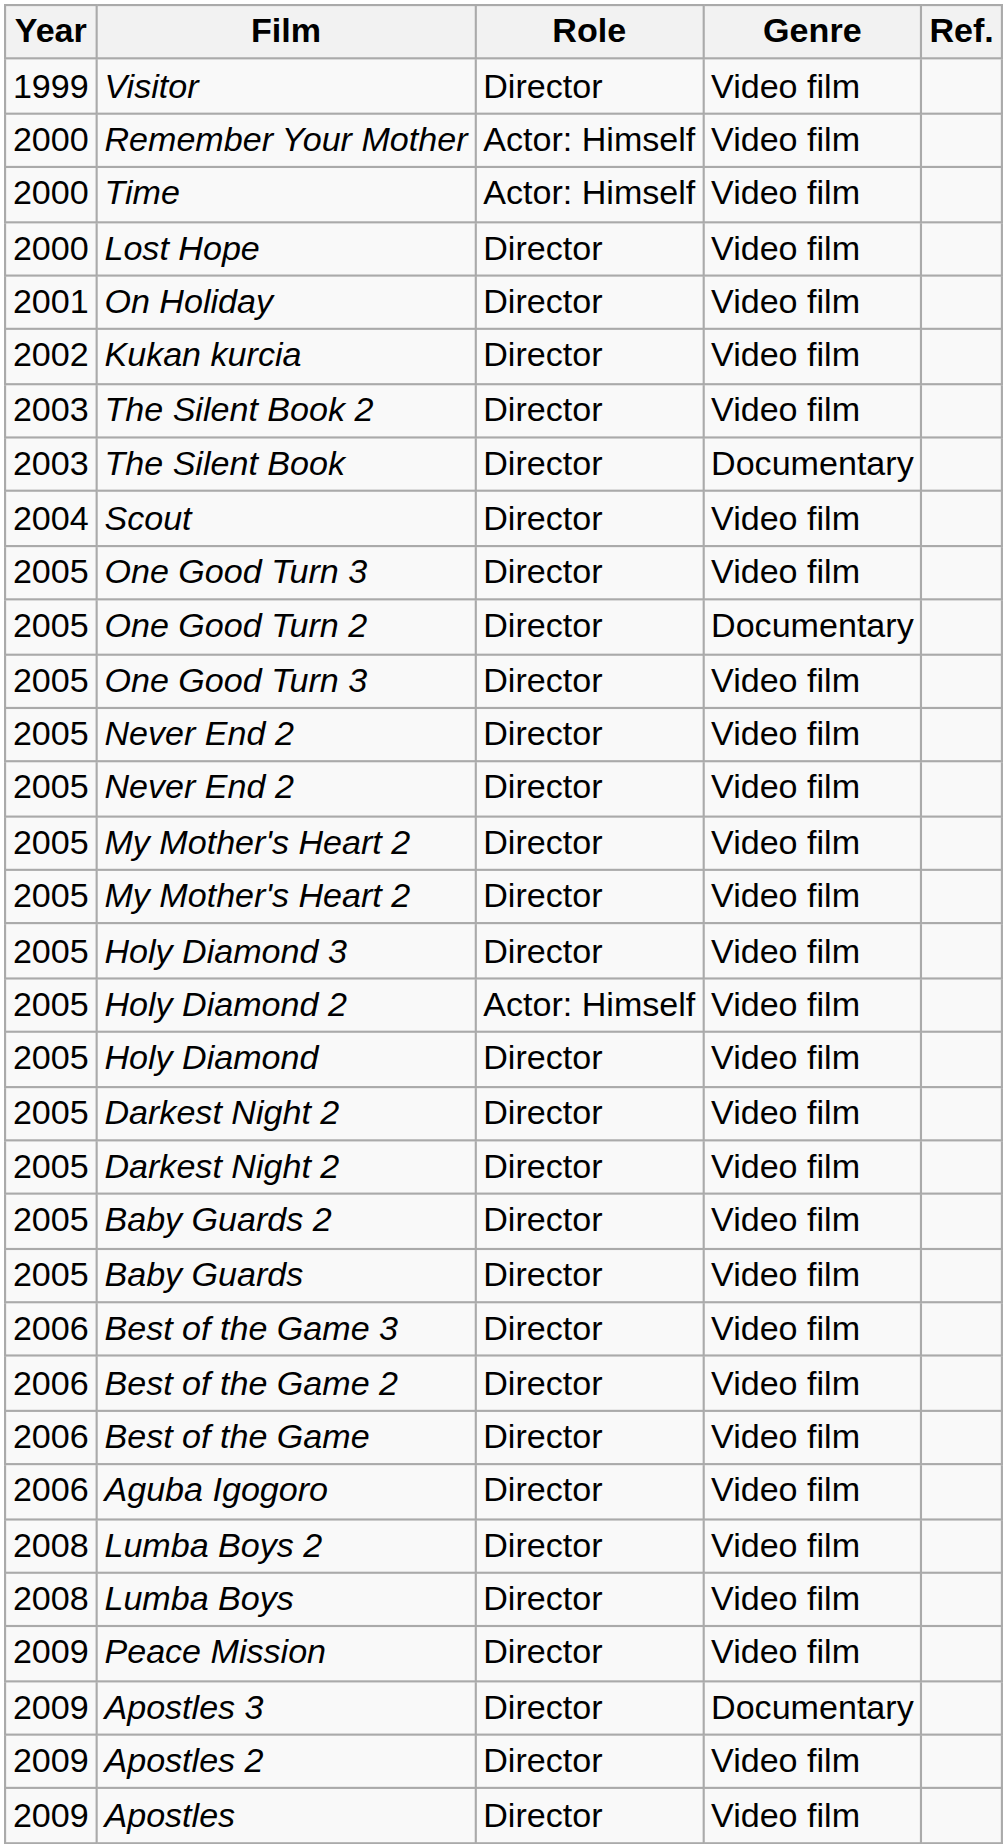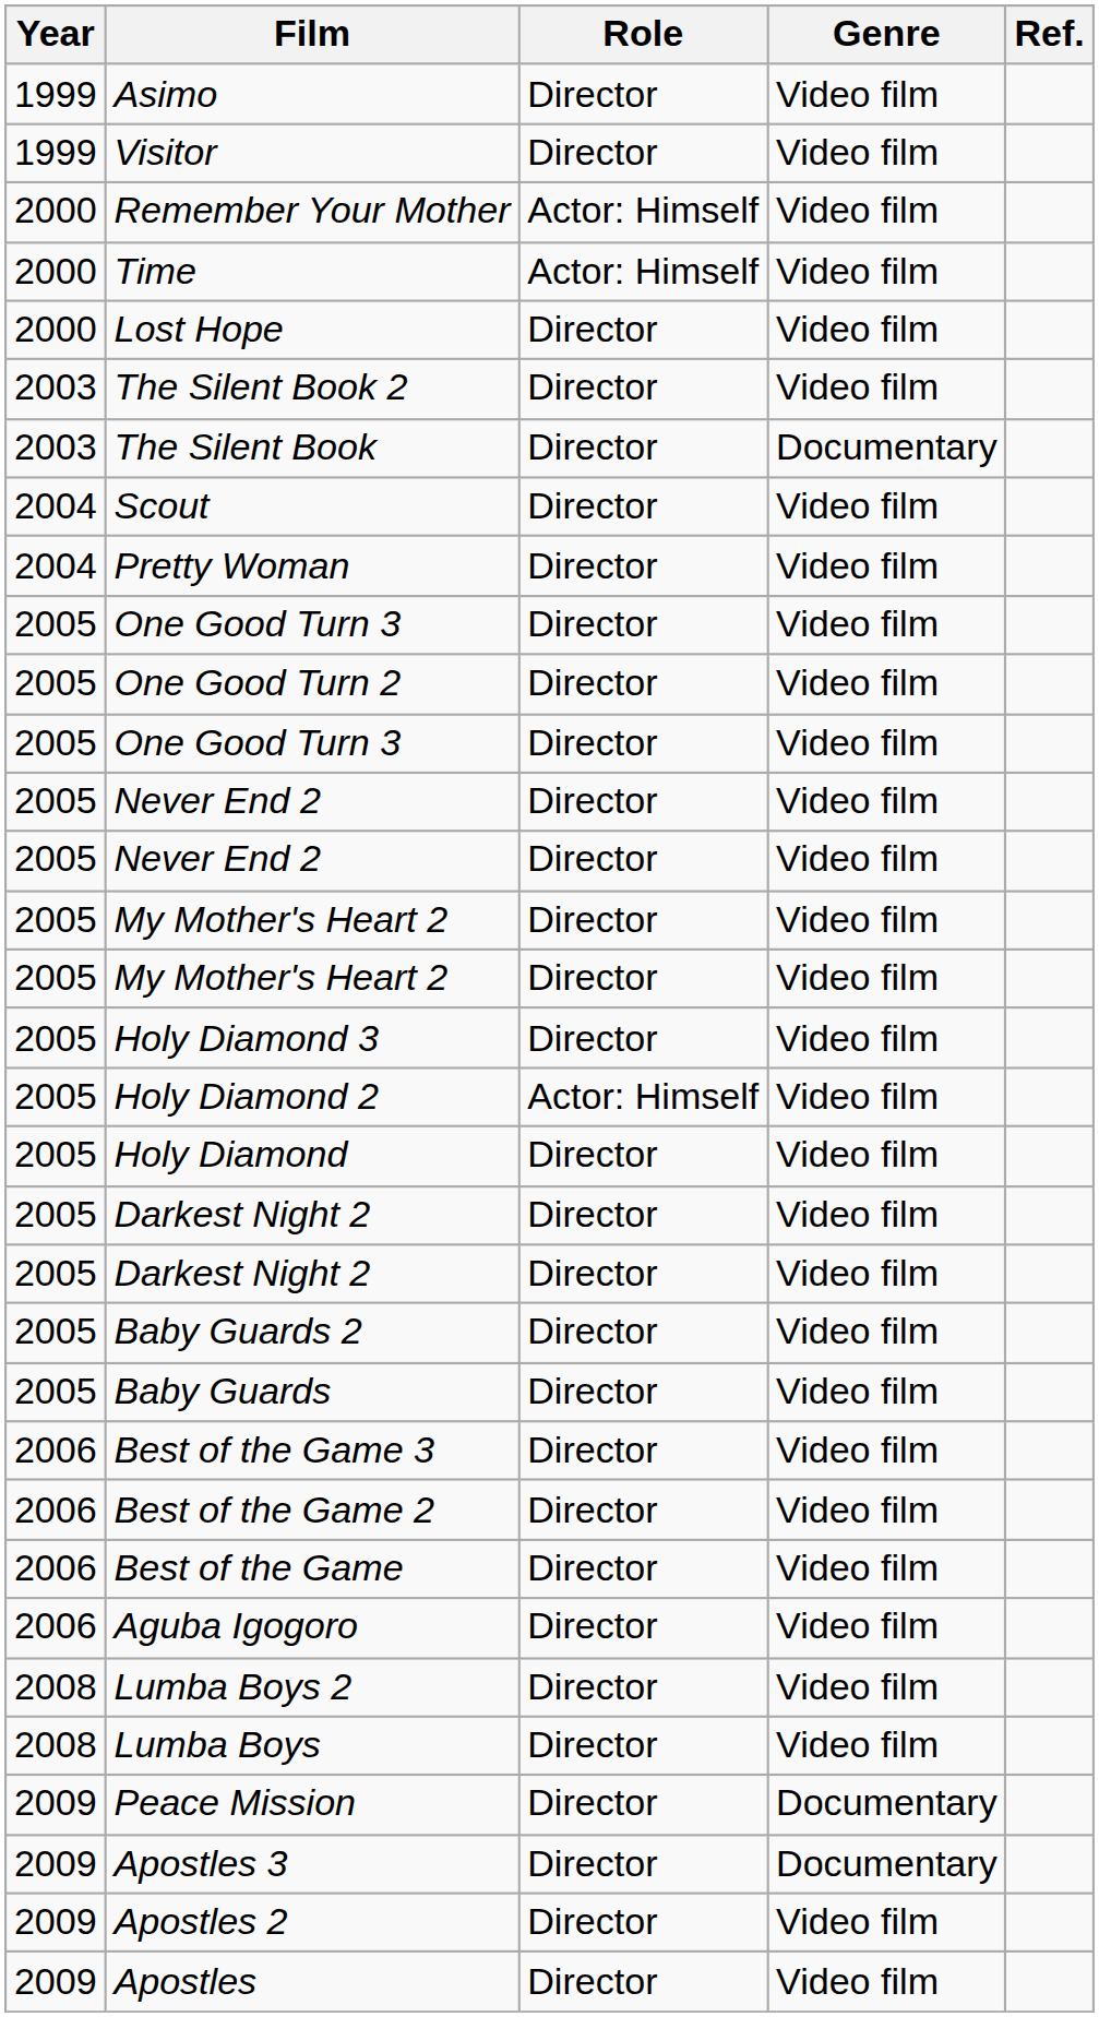 <table class="wikitable">
 <tr>
 <th>Year</th>
 <th>Film</th>
 <th>Role</th>
 <th>Genre</th>
 <th>Ref.</th>
+</tr>
+<tr>
+<td>1999</td>
+<td><em>Asimo</em></td>
+<td>Director</td>
+<td>Video film</td>
+<td></td>
 </tr>
 <tr>
 <td>1999</td>
 <td><em>Visitor</em></td>
 <td>Director</td>
 <td>Video film</td>
 <td></td>
 </tr>
 <tr>
 <td>2000</td>
 <td><em>Remember Your Mother</em></td>
 <td>Actor: Himself</td>
 <td>Video film</td>
 <td></td>
 </tr>
 <tr>
 <td>2000</td>
 <td><em>Time</em></td>
 <td>Actor: Himself</td>
 <td>Video film</td>
 <td></td>
 </tr>
 <tr>
 <td>2000</td>
 <td><em>Lost Hope</em></td>
 <td>Director</td>
 <td>Video film</td>
 <td></td>
 </tr>
 <tr>
-<td>2001</td>
-<td><em>On Holiday</em></td>
-<td>Director</td>
-<td>Video film</td>
-<td></td>
-</tr>
-<tr>
-<td>2002</td>
-<td><em>Kukan kurcia</em></td>
-<td>Director</td>
-<td>Video film</td>
-<td></td>
-</tr>
-<tr>
 <td>2003</td>
 <td><em>The Silent Book 2</em></td>
 <td>Director</td>
 <td>Video film</td>
 <td></td>
 </tr>
 <tr>
 <td>2003</td>
 <td><em>The Silent Book</em></td>
 <td>Director</td>
 <td>Documentary</td>
 <td></td>
 </tr>
 <tr>
 <td>2004</td>
 <td><em>Scout</em></td>
 <td>Director</td>
 <td>Video film</td>
 <td></td>
 </tr>
 <tr>
+<td>2004</td>
+<td><em>Pretty Woman</em></td>
+<td>Director</td>
+<td>Video film</td>
+<td></td>
+</tr>
+<tr>
 <td>2005</td>
 <td><em>One Good Turn 3</em></td>
 <td>Director</td>
 <td>Video film</td>
 <td></td>
 </tr>
 <tr>
 <td>2005</td>
 <td><em>One Good Turn 2</em></td>
 <td>Director</td>
-<td>Documentary</td>
+<td>Video film</td>
 <td></td>
 </tr>
 <tr>
 <td>2005</td>
 <td><em>One Good Turn 3</em></td>
 <td>Director</td>
 <td>Video film</td>
 <td></td>
 </tr>
 <tr>
 <td>2005</td>
 <td><em>Never End 2</em></td>
 <td>Director</td>
 <td>Video film</td>
 <td></td>
 </tr>
 <tr>
 <td>2005</td>
 <td><em>Never End 2</em></td>
 <td>Director</td>
 <td>Video film</td>
 <td></td>
 </tr>
 <tr>
 <td>2005</td>
 <td><em>My Mother's Heart 2</em></td>
 <td>Director</td>
 <td>Video film</td>
 <td></td>
 </tr>
 <tr>
 <td>2005</td>
 <td><em>My Mother's Heart 2</em></td>
 <td>Director</td>
 <td>Video film</td>
 <td></td>
 </tr>
 <tr>
 <td>2005</td>
 <td><em>Holy Diamond 3</em></td>
 <td>Director</td>
 <td>Video film</td>
 <td></td>
 </tr>
 <tr>
 <td>2005</td>
 <td><em>Holy Diamond 2</em></td>
 <td>Actor: Himself</td>
 <td>Video film</td>
 <td></td>
 </tr>
 <tr>
 <td>2005</td>
 <td><em>Holy Diamond</em></td>
 <td>Director</td>
 <td>Video film</td>
 <td></td>
 </tr>
 <tr>
 <td>2005</td>
 <td><em>Darkest Night 2</em></td>
 <td>Director</td>
 <td>Video film</td>
 <td></td>
 </tr>
 <tr>
 <td>2005</td>
 <td><em>Darkest Night 2</em></td>
 <td>Director</td>
 <td>Video film</td>
 <td></td>
 </tr>
 <tr>
 <td>2005</td>
 <td><em>Baby Guards 2</em></td>
 <td>Director</td>
 <td>Video film</td>
 <td></td>
 </tr>
 <tr>
 <td>2005</td>
 <td><em>Baby Guards</em></td>
 <td>Director</td>
 <td>Video film</td>
 <td></td>
 </tr>
 <tr>
 <td>2006</td>
 <td><em>Best of the Game 3</em></td>
 <td>Director</td>
 <td>Video film</td>
 <td></td>
 </tr>
 <tr>
 <td>2006</td>
 <td><em>Best of the Game 2</em></td>
 <td>Director</td>
 <td>Video film</td>
 <td></td>
 </tr>
 <tr>
 <td>2006</td>
 <td><em>Best of the Game</em></td>
 <td>Director</td>
 <td>Video film</td>
 <td></td>
 </tr>
 <tr>
 <td>2006</td>
 <td><em>Aguba Igogoro</em></td>
 <td>Director</td>
 <td>Video film</td>
 <td></td>
 </tr>
 <tr>
 <td>2008</td>
 <td><em>Lumba Boys 2</em></td>
 <td>Director</td>
 <td>Video film</td>
 <td></td>
 </tr>
 <tr>
 <td>2008</td>
 <td><em>Lumba Boys</em></td>
 <td>Director</td>
 <td>Video film</td>
 <td></td>
 </tr>
 <tr>
 <td>2009</td>
 <td><em>Peace Mission</em></td>
 <td>Director</td>
-<td>Video film</td>
+<td>Documentary</td>
 <td></td>
 </tr>
 <tr>
 <td>2009</td>
 <td><em>Apostles 3</em></td>
 <td>Director</td>
 <td>Documentary</td>
 <td></td>
 </tr>
 <tr>
 <td>2009</td>
 <td><em>Apostles 2</em></td>
 <td>Director</td>
 <td>Video film</td>
 <td></td>
 </tr>
 <tr>
 <td>2009</td>
 <td><em>Apostles</em></td>
 <td>Director</td>
 <td>Video film</td>
 <td></td>
 </tr>
 </table>
